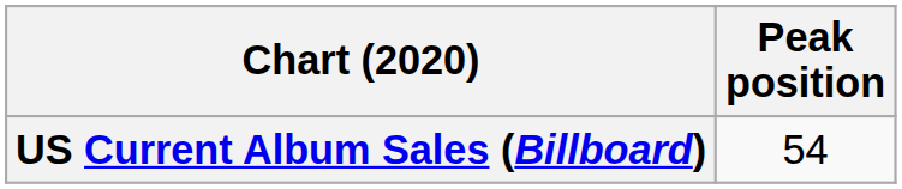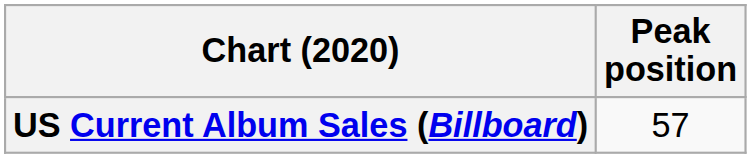 <table class="wikitable sortable plainrowheaders" style="text-align:center">
 <tr>
 <th scope="col">Chart (2020)</th>
 <th scope="col">Peak<br> position</th>
 </tr>
 <tr>
 <th scope="row">US <a href='#'>Current Album Sales</a> (<em><a href='#'>Billboard</a></em>)</th>
-<td>54</td>
+<td>57</td>
 </tr>
 </table>
